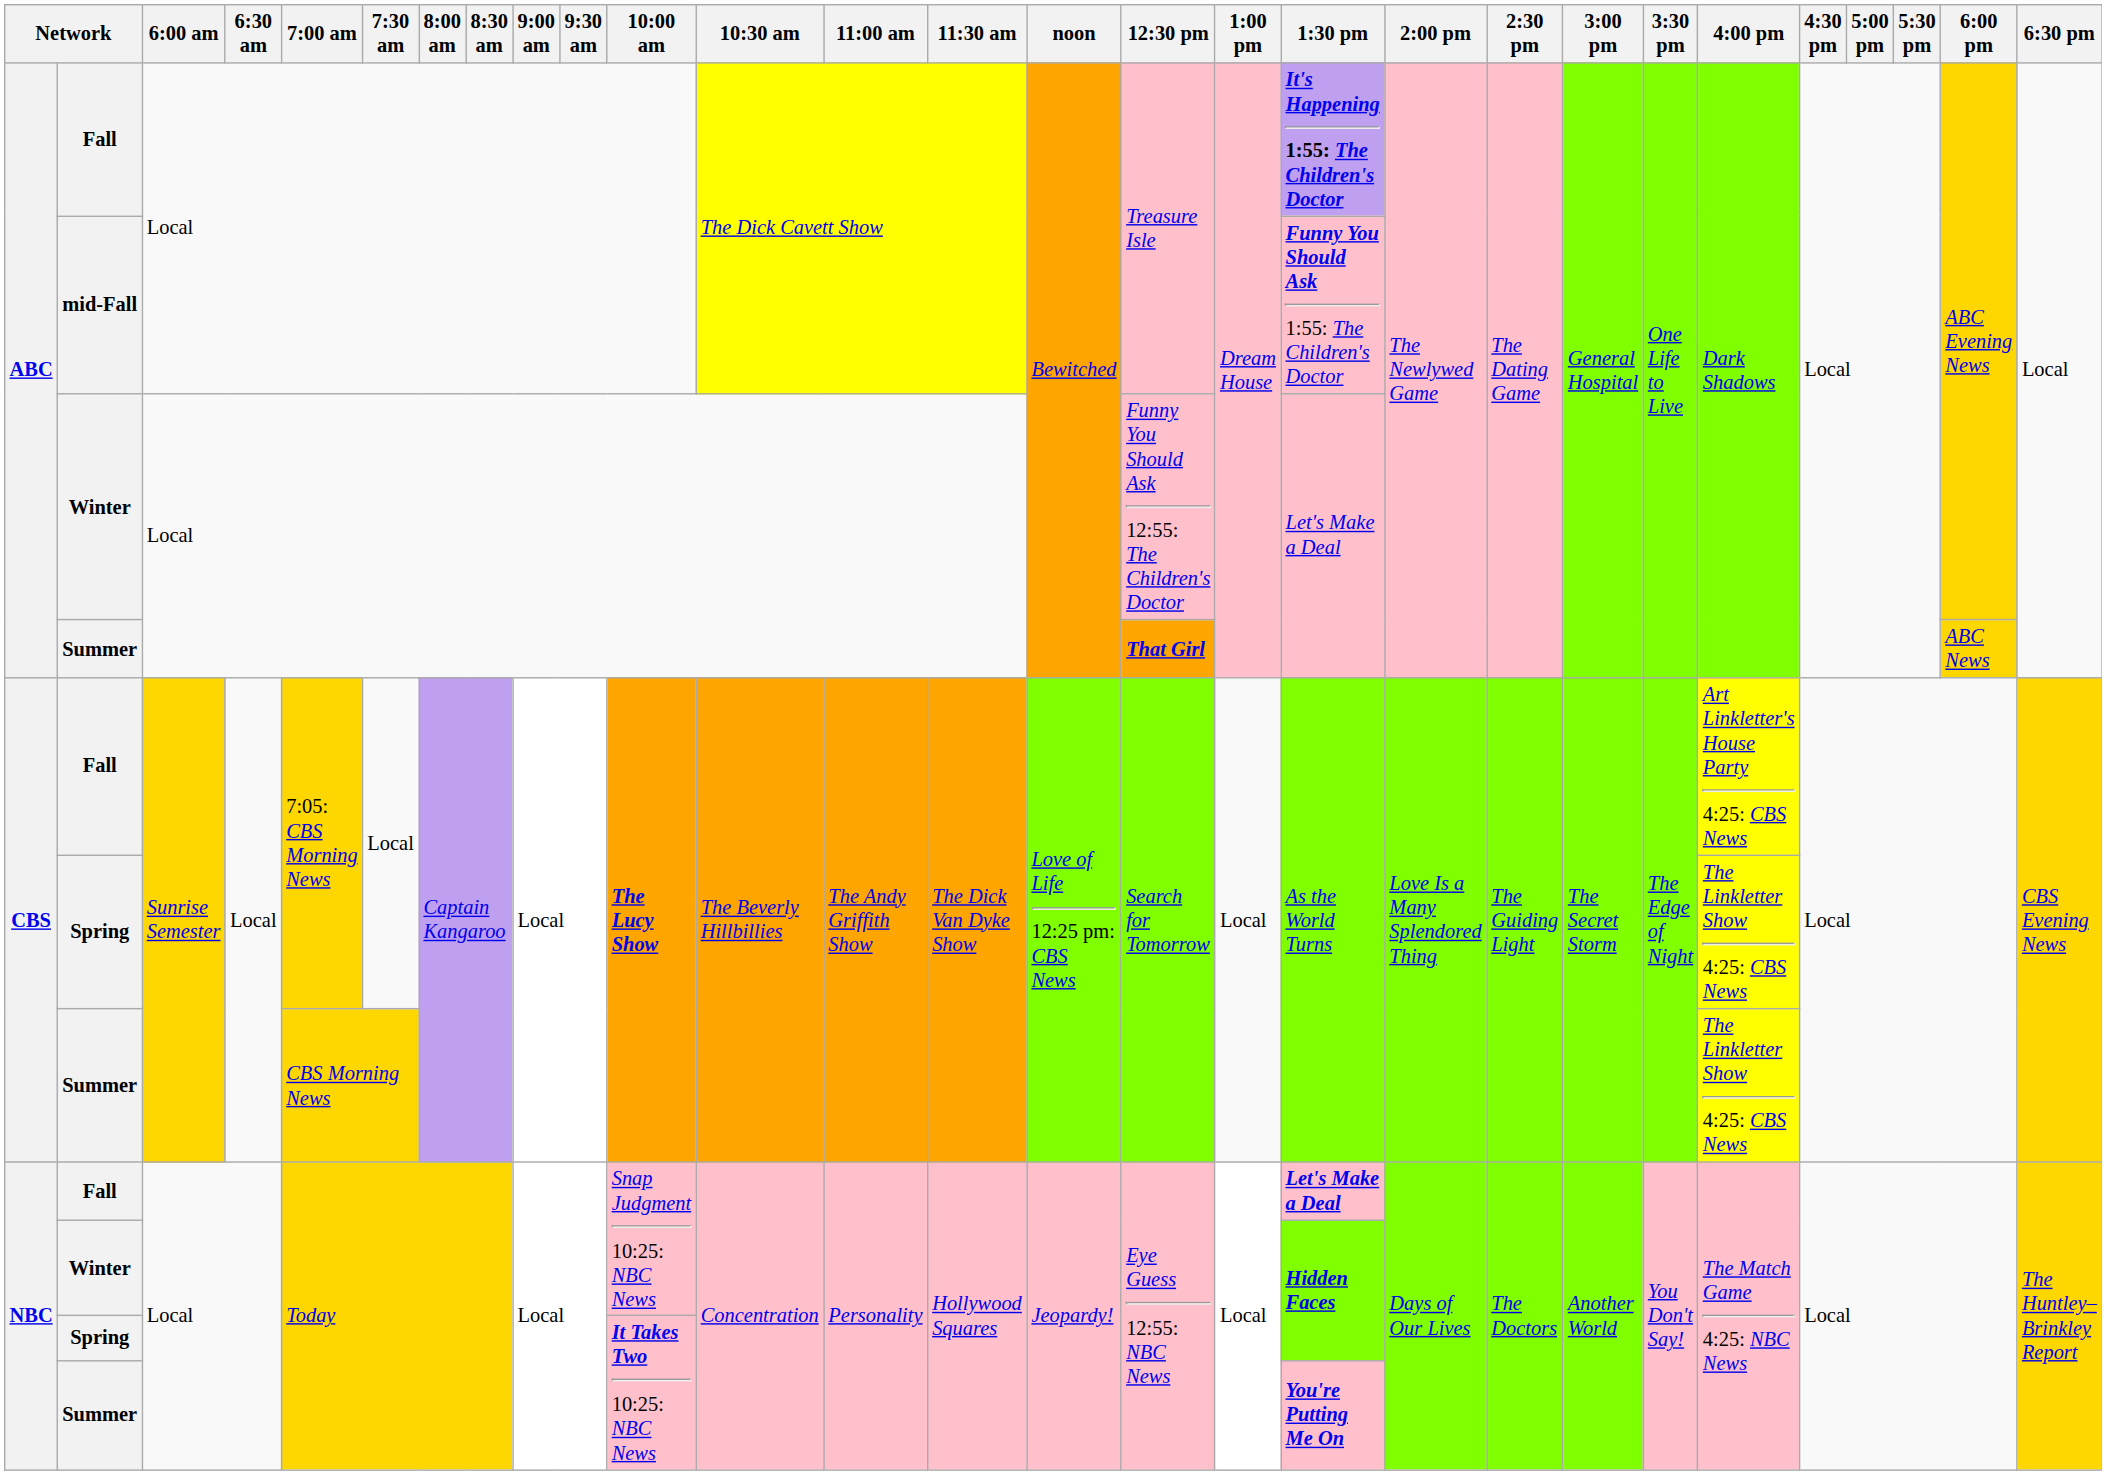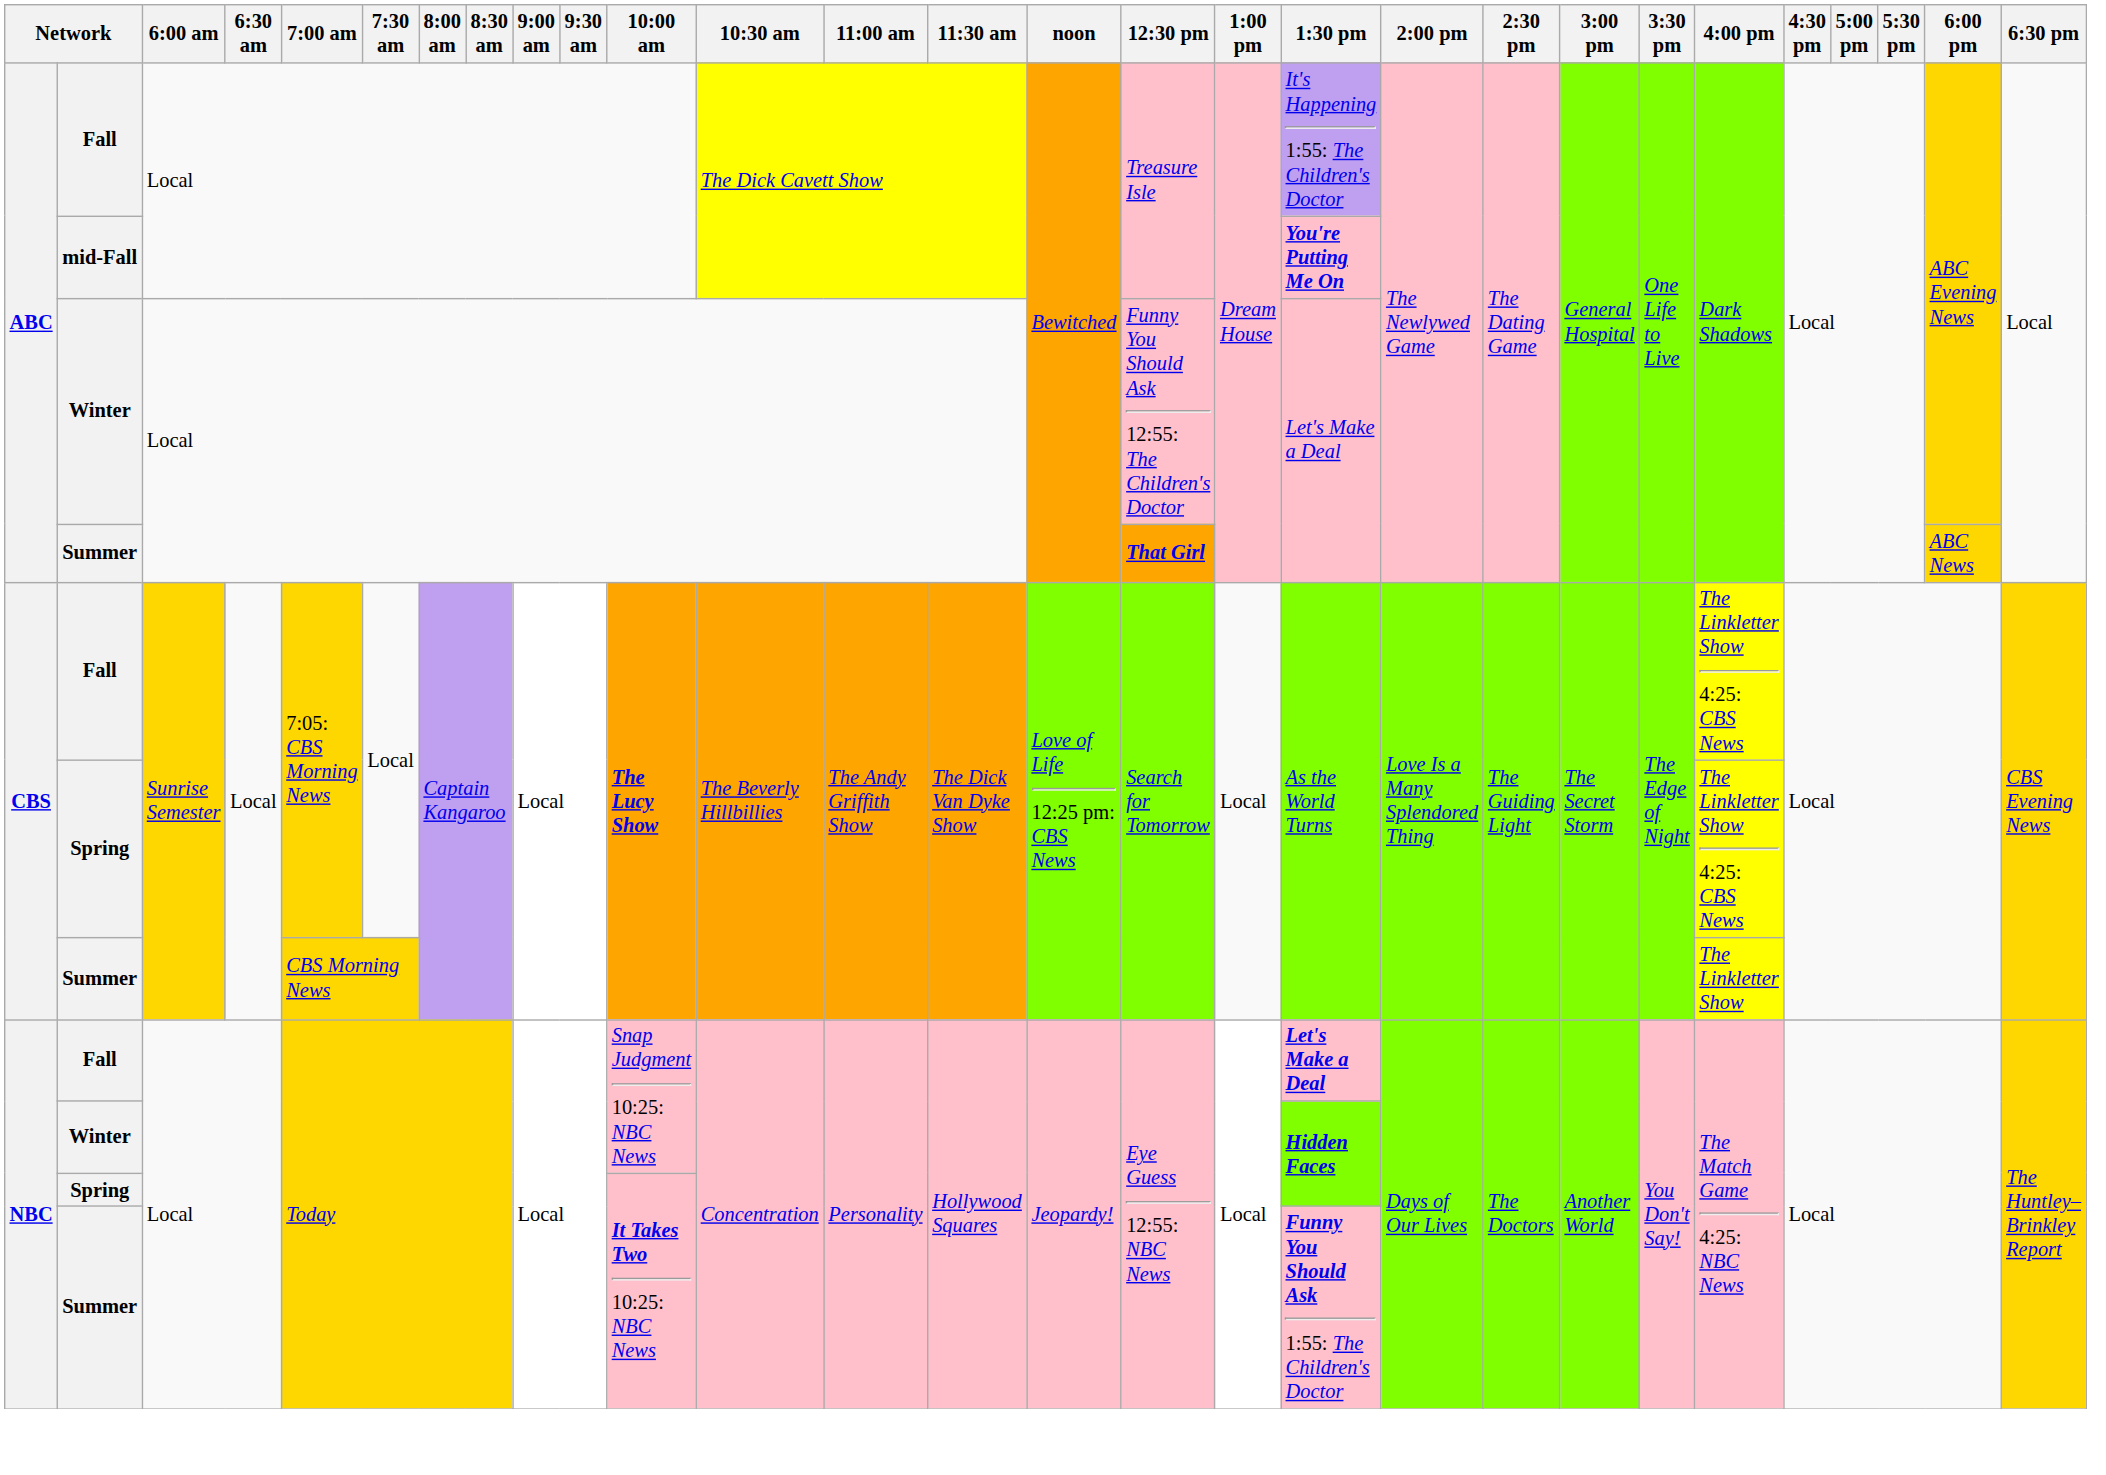 <table class=wikitable style="font-size:90%">
 <tr>
 <th width="1.5%" bgcolor="#C0C0C0" colspan="2">Network</th>
 <th width="4%" bgcolor="#C0C0C0">6:00 am</th>
 <th width="4%" bgcolor="#C0C0C0">6:30 am</th>
 <th width="4%" bgcolor="#C0C0C0">7:00 am</th>
 <th width="4%" bgcolor="#C0C0C0">7:30 am</th>
 <th width="4%" bgcolor="#C0C0C0">8:00 am</th>
 <th width="4%" bgcolor="#C0C0C0">8:30 am</th>
 <th width="4%" bgcolor="#C0C0C0">9:00 am</th>
 <th width="4%" bgcolor="#C0C0C0">9:30 am</th>
 <th width="4%" bgcolor="#C0C0C0">10:00 am</th>
 <th width="4%" bgcolor="#C0C0C0">10:30 am</th>
 <th width="4%" bgcolor="#C0C0C0">11:00 am</th>
 <th width="4%" bgcolor="#C0C0C0">11:30 am</th>
 <th width="4%" bgcolor="#C0C0C0">noon</th>
 <th width="4%" bgcolor="#C0C0C0">12:30 pm</th>
 <th width="4%" bgcolor="#C0C0C0">1:00 pm</th>
 <th width="4%" bgcolor="#C0C0C0">1:30 pm</th>
 <th width="4%" bgcolor="#C0C0C0">2:00 pm</th>
 <th width="4%" bgcolor="#C0C0C0">2:30 pm</th>
 <th width="4%" bgcolor="#C0C0C0">3:00 pm</th>
 <th width="4%" bgcolor="#C0C0C0">3:30 pm</th>
 <th width="4%" bgcolor="#C0C0C0">4:00 pm</th>
 <th width="4%" bgcolor="#C0C0C0">4:30 pm</th>
 <th width="4%" bgcolor="#C0C0C0">5:00 pm</th>
 <th width="4%" bgcolor="#C0C0C0">5:30 pm</th>
 <th width="4%" bgcolor="#C0C0C0">6:00 pm</th>
 <th width="4%" bgcolor="#C0C0C0">6:30 pm</th>
 </tr>
 <tr>
 <th rowspan="4" bgcolor="#C0C0C0"><a href='#'>ABC</a></th>
 <th>Fall</th>
 <td rowspan="2" colspan="9">Local</td>
 <td rowspan="2" colspan="3" bgcolor="yellow"><em><a href='#'>The Dick Cavett Show</a></em></td>
 <td rowspan="4" bgcolor="orange"><em><a href='#'>Bewitched</a></em></td>
 <td rowspan="2" bgcolor="pink"><em><a href='#'>Treasure Isle</a></em></td>
 <td rowspan="4" bgcolor="pink"><em><a href='#'>Dream House</a></em></td>
-<td bgcolor="bf9fef"><strong><em><a href='#'>It's Happening</a></em><hr>1:55: <em><a href='#'>The Children's Doctor</a></em></strong></td>
+<td bgcolor="bf9fef"><em><a href='#'>It's Happening</a></em><hr>1:55: <em><a href='#'>The Children's Doctor</a></em></td>
 <td rowspan="4" bgcolor="pink"><em><a href='#'>The Newlywed Game</a></em></td>
 <td rowspan="4" bgcolor="pink"><em><a href='#'>The Dating Game</a></em></td>
 <td rowspan="4" bgcolor="chartreuse"><em><a href='#'>General Hospital</a></em></td>
 <td rowspan="4" bgcolor="chartreuse"><em><a href='#'>One Life to Live</a></em></td>
 <td rowspan="4" bgcolor="chartreuse"><em><a href='#'>Dark Shadows</a></em></td>
 <td colspan="3" rowspan="4">Local</td>
 <td rowspan="3" bgcolor="gold"><em><a href='#'>ABC Evening News</a></em></td>
 <td rowspan="4">Local</td>
 </tr>
 <tr>
 <th>mid-Fall</th>
-<td bgcolor="pink"><strong><em><a href='#'>Funny You Should Ask</a></em></strong><hr>1:55: <em><a href='#'>The Children's Doctor</a></em></td>
+<td bgcolor="pink"><strong><em><a href='#'>You're Putting Me On</a></em></strong></td>
 </tr>
 <tr>
 <th>Winter</th>
 <td colspan="12" rowspan="2">Local</td>
 <td bgcolor="pink"><em><a href='#'>Funny You Should Ask</a></em><hr>12:55: <em><a href='#'>The Children's Doctor</a></em></td>
 <td rowspan="2" bgcolor="pink"><em><a href='#'>Let's Make a Deal</a></em></td>
 </tr>
 <tr>
 <th>Summer</th>
 <td bgcolor="orange"><strong><em><a href='#'>That Girl</a></em></strong></td>
 <td bgcolor="gold"><em><a href='#'>ABC News</a></em></td>
 </tr>
 <tr>
 <th rowspan="3" bgcolor="#C0C0C0"><a href='#'>CBS</a></th>
 <th>Fall</th>
 <td rowspan="3" bgcolor="gold"><em><a href='#'>Sunrise Semester</a></em></td>
 <td rowspan="3">Local</td>
 <td rowspan="2" bgcolor="gold">7:05: <em><a href='#'>CBS Morning News</a></em></td>
 <td rowspan="2">Local</td>
 <td colspan="2" rowspan="3" bgcolor="bf9fef"><em><a href='#'>Captain Kangaroo</a></em></td>
 <td colspan="2" rowspan="3" bgcolor="white">Local</td>
 <td rowspan="3" bgcolor="orange"><strong><em><a href='#'>The Lucy Show</a></em></strong></td>
 <td rowspan="3" bgcolor="orange"><em><a href='#'>The Beverly Hillbillies</a></em></td>
 <td rowspan="3" bgcolor="orange"><em><a href='#'>The Andy Griffith Show</a></em></td>
 <td rowspan="3" bgcolor="orange"><em><a href='#'>The Dick Van Dyke Show</a></em></td>
 <td rowspan="3" bgcolor="chartreuse"><em><a href='#'>Love of Life</a></em><hr>12:25 pm: <em><a href='#'>CBS News</a></em></td>
 <td rowspan="3" bgcolor="chartreuse"><em><a href='#'>Search for Tomorrow</a></em></td>
 <td rowspan="3">Local</td>
 <td rowspan="3" bgcolor="chartreuse"><em><a href='#'>As the World Turns</a></em></td>
 <td rowspan="3" bgcolor="chartreuse"><em><a href='#'>Love Is a Many Splendored Thing</a></em></td>
 <td rowspan="3" bgcolor="chartreuse"><em><a href='#'>The Guiding Light</a></em></td>
 <td rowspan="3" bgcolor="chartreuse"><em><a href='#'>The Secret Storm</a></em></td>
 <td rowspan="3" bgcolor="chartreuse"><em><a href='#'>The Edge of Night</a></em></td>
-<td bgcolor="yellow"><em><a href='#'>Art Linkletter's House Party</a></em><hr>4:25: <em><a href='#'>CBS News</a></em></td>
+<td bgcolor="yellow"><em><a href='#'>The Linkletter Show</a></em><hr>4:25: <em><a href='#'>CBS News</a></em></td>
 <td colspan="4" rowspan="3">Local</td>
 <td rowspan="3" bgcolor="gold"><em><a href='#'>CBS Evening News</a></em></td>
 </tr>
 <tr>
 <th>Spring</th>
 <td bgcolor="yellow"><em><a href='#'>The Linkletter Show</a></em><hr>4:25: <em><a href='#'>CBS News</a></em></td>
 </tr>
 <tr>
 <th>Summer</th>
 <td colspan="2" bgcolor="gold"><em><a href='#'>CBS Morning News</a></em></td>
-<td bgcolor="yellow"><em><a href='#'>The Linkletter Show</a></em><hr>4:25: <em><a href='#'>CBS News</a></em></td>
+<td bgcolor="yellow"><em><a href='#'>The Linkletter Show</a></em></td>
 </tr>
 <tr>
 <th rowspan="4" bgcolor="#C0C0C0"><a href='#'>NBC</a></th>
 <th>Fall</th>
 <td colspan="2" rowspan="4">Local</td>
 <td colspan="4" rowspan="4" bgcolor="gold"><em><a href='#'>Today</a></em></td>
 <td colspan="2" rowspan="4" bgcolor="white">Local</td>
 <td rowspan="2" bgcolor="pink"><em><a href='#'>Snap Judgment</a></em><hr>10:25: <em><a href='#'>NBC News</a></em></td>
 <td rowspan="4" bgcolor="pink"><em><a href='#'>Concentration</a></em></td>
 <td rowspan="4" bgcolor="pink"><em><a href='#'>Personality</a></em></td>
 <td rowspan="4" bgcolor="pink"><em><a href='#'>Hollywood Squares</a></em></td>
 <td rowspan="4" bgcolor="pink"><em><a href='#'>Jeopardy!</a></em></td>
 <td rowspan="4" bgcolor="pink"><em><a href='#'>Eye Guess</a></em><hr>12:55: <em><a href='#'>NBC News</a></em></td>
 <td rowspan="4" bgcolor="white">Local</td>
 <td bgcolor="pink"><strong><em><a href='#'>Let's Make a Deal</a></em></strong></td>
 <td rowspan="4" bgcolor="chartreuse"><em><a href='#'>Days of Our Lives</a></em></td>
 <td rowspan="4" bgcolor="chartreuse"><em><a href='#'>The Doctors</a></em></td>
 <td rowspan="4" bgcolor="chartreuse"><em><a href='#'>Another World</a></em></td>
 <td rowspan="4" bgcolor="pink"><em><a href='#'>You Don't Say!</a></em></td>
 <td rowspan="4" bgcolor="pink"><em><a href='#'>The Match Game</a></em><hr>4:25: <em><a href='#'>NBC News</a></em></td>
 <td colspan="4" rowspan="4">Local</td>
 <td rowspan="4" bgcolor="gold"><em><a href='#'>The Huntley–Brinkley Report</a></em></td>
 </tr>
 <tr>
 <th>Winter</th>
 <td rowspan="2" bgcolor="chartreuse"><strong><em><a href='#'>Hidden Faces</a></em></strong></td>
 </tr>
 <tr>
 <th>Spring</th>
 <td rowspan="2" bgcolor="pink"><strong><em><a href='#'>It Takes Two</a></em></strong><hr>10:25: <em><a href='#'>NBC News</a></em></td>
 </tr>
 <tr>
 <th>Summer</th>
-<td bgcolor="pink"><strong><em><a href='#'>You're Putting Me On</a></em></strong></td>
+<td bgcolor="pink"><strong><em><a href='#'>Funny You Should Ask</a></em></strong><hr>1:55: <em><a href='#'>The Children's Doctor</a></em></td>
 </tr>
 </table>
